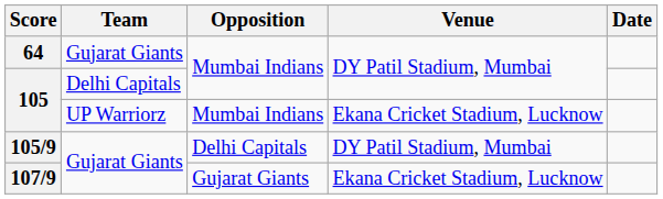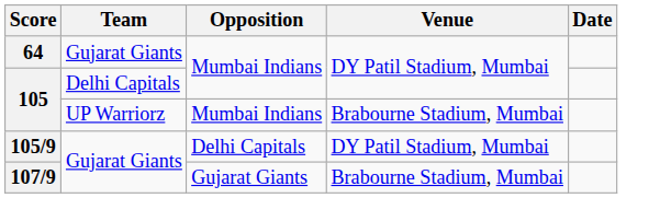 <table class="wikitable">
 <tr>
 <th>Score</th>
 <th>Team</th>
 <th>Opposition</th>
 <th>Venue</th>
 <th>Date</th>
 </tr>
 <tr>
 <th>64</th>
 <td><a href='#'>Gujarat Giants</a></td>
 <td rowspan="2"><a href='#'>Mumbai Indians</a></td>
 <td rowspan="2"><a href='#'>DY Patil Stadium</a>, <a href='#'>Mumbai</a></td>
 <td></td>
 </tr>
 <tr>
 <th rowspan="2">105</th>
 <td><a href='#'>Delhi Capitals</a></td>
 <td></td>
 </tr>
 <tr>
 <td><a href='#'>UP Warriorz</a></td>
 <td><a href='#'>Mumbai Indians</a></td>
-<td><a href='#'>Ekana Cricket Stadium</a>, <a href='#'>Lucknow</a></td>
+<td><a href='#'>Brabourne Stadium</a>, <a href='#'>Mumbai</a></td>
 <td></td>
 </tr>
 <tr>
 <th>105/9</th>
 <td rowspan="2"><a href='#'>Gujarat Giants</a></td>
 <td><a href='#'>Delhi Capitals</a></td>
 <td><a href='#'>DY Patil Stadium</a>, <a href='#'>Mumbai</a></td>
 <td></td>
 </tr>
 <tr>
 <th>107/9</th>
 <td><a href='#'>Gujarat Giants</a></td>
-<td><a href='#'>Ekana Cricket Stadium</a>, <a href='#'>Lucknow</a></td>
+<td><a href='#'>Brabourne Stadium</a>, <a href='#'>Mumbai</a></td>
 <td></td>
 </tr>
 </table>
